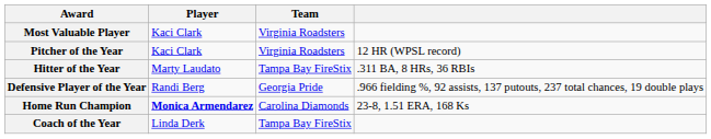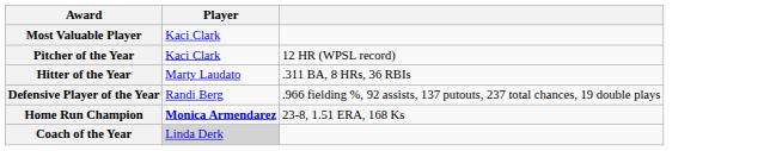 <table class="wikitable">
 <tr>
 <th>Award</th>
 <th>Player</th>
-<th>Team</th>
 <th></th>
 </tr>
 <tr>
 <th>Most Valuable Player</th>
 <td><a href='#'>Kaci Clark</a></td>
-<td><a href='#'>Virginia Roadsters</a></td>
 <td></td>
 </tr>
 <tr>
 <th>Pitcher of the Year</th>
 <td><a href='#'>Kaci Clark</a></td>
-<td><a href='#'>Virginia Roadsters</a></td>
 <td>12 HR (WPSL record)</td>
 </tr>
 <tr>
 <th>Hitter of the Year</th>
 <td><a href='#'>Marty Laudato</a></td>
-<td><a href='#'>Tampa Bay FireStix</a></td>
 <td>.311 BA, 8 HRs, 36 RBIs</td>
 </tr>
 <tr>
 <th>Defensive Player of the Year</th>
 <td><a href='#'>Randi Berg</a></td>
-<td><a href='#'>Georgia Pride</a></td>
 <td>.966 fielding %, 92 assists, 137 putouts, 237 total chances, 19 double plays</td>
 </tr>
 <tr>
 <th>Home Run Champion</th>
 <td><strong><a href='#'>Monica Armendarez</a></strong></td>
-<td><a href='#'>Carolina Diamonds</a></td>
 <td>23-8, 1.51 ERA, 168 Ks</td>
 </tr>
 <tr>
 <th>Coach of the Year</th>
-<td><a href='#'>Linda Derk</a></td>
-<td><a href='#'>Tampa Bay FireStix</a></td>
+<td style="background: lightgrey;"><a href='#'>Linda Derk</a></td>
 <td></td>
 </tr>
 </table>
